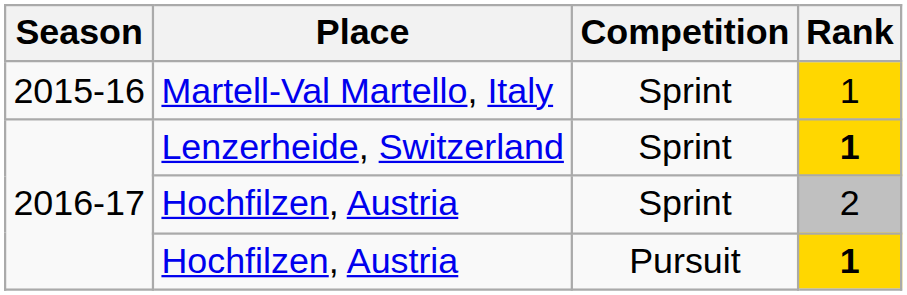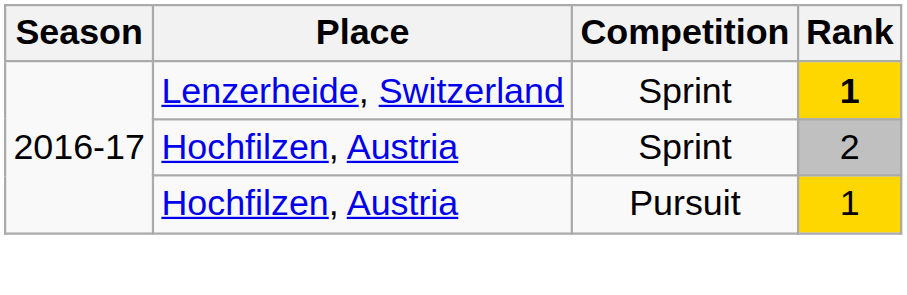 <table class="wikitable sortable" style="text-align: center;">
 <tr>
 <th>Season</th>
 <th>Place</th>
 <th>Competition</th>
 <th>Rank</th>
-</tr>
-<tr>
-<td>2015-16</td>
-<td style="text-align: left;"> <a href='#'>Martell-Val Martello</a>, <a href='#'>Italy</a></td>
-<td>Sprint</td>
-<td bgcolor=gold>1</td>
 </tr>
 <tr>
 <td rowspan="3">2016-17</td>
 <td style="text-align: left;"> <a href='#'>Lenzerheide</a>, <a href='#'>Switzerland</a></td>
 <td>Sprint</td>
 <td bgcolor=gold><strong>1</strong></td>
 </tr>
 <tr>
 <td style="text-align: left;"> <a href='#'>Hochfilzen</a>, <a href='#'>Austria</a></td>
 <td>Sprint</td>
 <td bgcolor=silver>2</td>
 </tr>
 <tr>
 <td style="text-align: left;"> <a href='#'>Hochfilzen</a>, <a href='#'>Austria</a></td>
 <td>Pursuit</td>
-<td bgcolor=gold><strong>1</strong></td>
+<td bgcolor=gold>1</td>
 </tr>
 </table>
